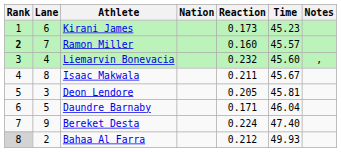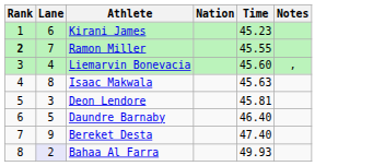 <table class="wikitable sortable" style="text-align:center">
 <tr>
 <th>Rank</th>
 <th>Lane</th>
 <th>Athlete</th>
 <th>Nation</th>
-<th>Reaction</th>
 <th>Time</th>
 <th>Notes</th>
 </tr>
 <tr style="background:#bbf3bb;">
 <td>1</td>
 <td>6</td>
 <td align=left><a href='#'>Kirani James</a></td>
 <td align=left></td>
-<td>0.173</td>
 <td>45.23</td>
 <td></td>
 </tr>
 <tr style="background:#bbf3bb;">
 <td><strong>2</strong></td>
 <td>7</td>
 <td align=left><a href='#'>Ramon Miller</a></td>
 <td align=left></td>
-<td>0.160</td>
-<td>45.57</td>
+<td>45.55</td>
 <td></td>
 </tr>
 <tr style="background:#bbf3bb;">
 <td>3</td>
 <td>4</td>
 <td align=left><a href='#'>Liemarvin Bonevacia</a></td>
 <td align=left></td>
-<td>0.232</td>
 <td>45.60</td>
 <td>, </td>
 </tr>
 <tr>
 <td>4</td>
 <td>8</td>
 <td align=left><a href='#'>Isaac Makwala</a></td>
 <td align=left></td>
-<td>0.211</td>
-<td>45.67</td>
+<td>45.63</td>
 <td></td>
 </tr>
 <tr>
 <td>5</td>
 <td>3</td>
 <td align=left><a href='#'>Deon Lendore</a></td>
 <td align=left></td>
-<td>0.205</td>
 <td>45.81</td>
 <td></td>
 </tr>
 <tr>
 <td>6</td>
 <td>5</td>
 <td align=left><a href='#'>Daundre Barnaby</a></td>
 <td align=left></td>
-<td>0.171</td>
-<td>46.04</td>
+<td>46.40</td>
 <td></td>
 </tr>
 <tr>
 <td>7</td>
 <td>9</td>
 <td align=left><a href='#'>Bereket Desta</a></td>
 <td align=left></td>
-<td>0.224</td>
 <td>47.40</td>
 <td></td>
 </tr>
 <tr>
-<td style="background: lightgrey;">8</td>
-<td>2</td>
+<td>8</td>
+<td style="background: lavender;">2</td>
 <td align=left><a href='#'>Bahaa Al Farra</a></td>
 <td align=left></td>
-<td>0.212</td>
 <td>49.93</td>
 <td></td>
 </tr>
 </table>
